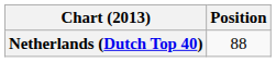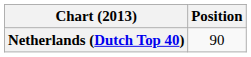 <table class="wikitable plainrowheaders" style="text-align:center;">
 <tr>
 <th>Chart (2013)</th>
 <th>Position</th>
 </tr>
 <tr>
 <th scope="row">Netherlands (<a href='#'>Dutch Top 40</a>)</th>
-<td style="text-align:center;">88</td>
+<td style="text-align:center;">90</td>
 </tr>
 </table>
